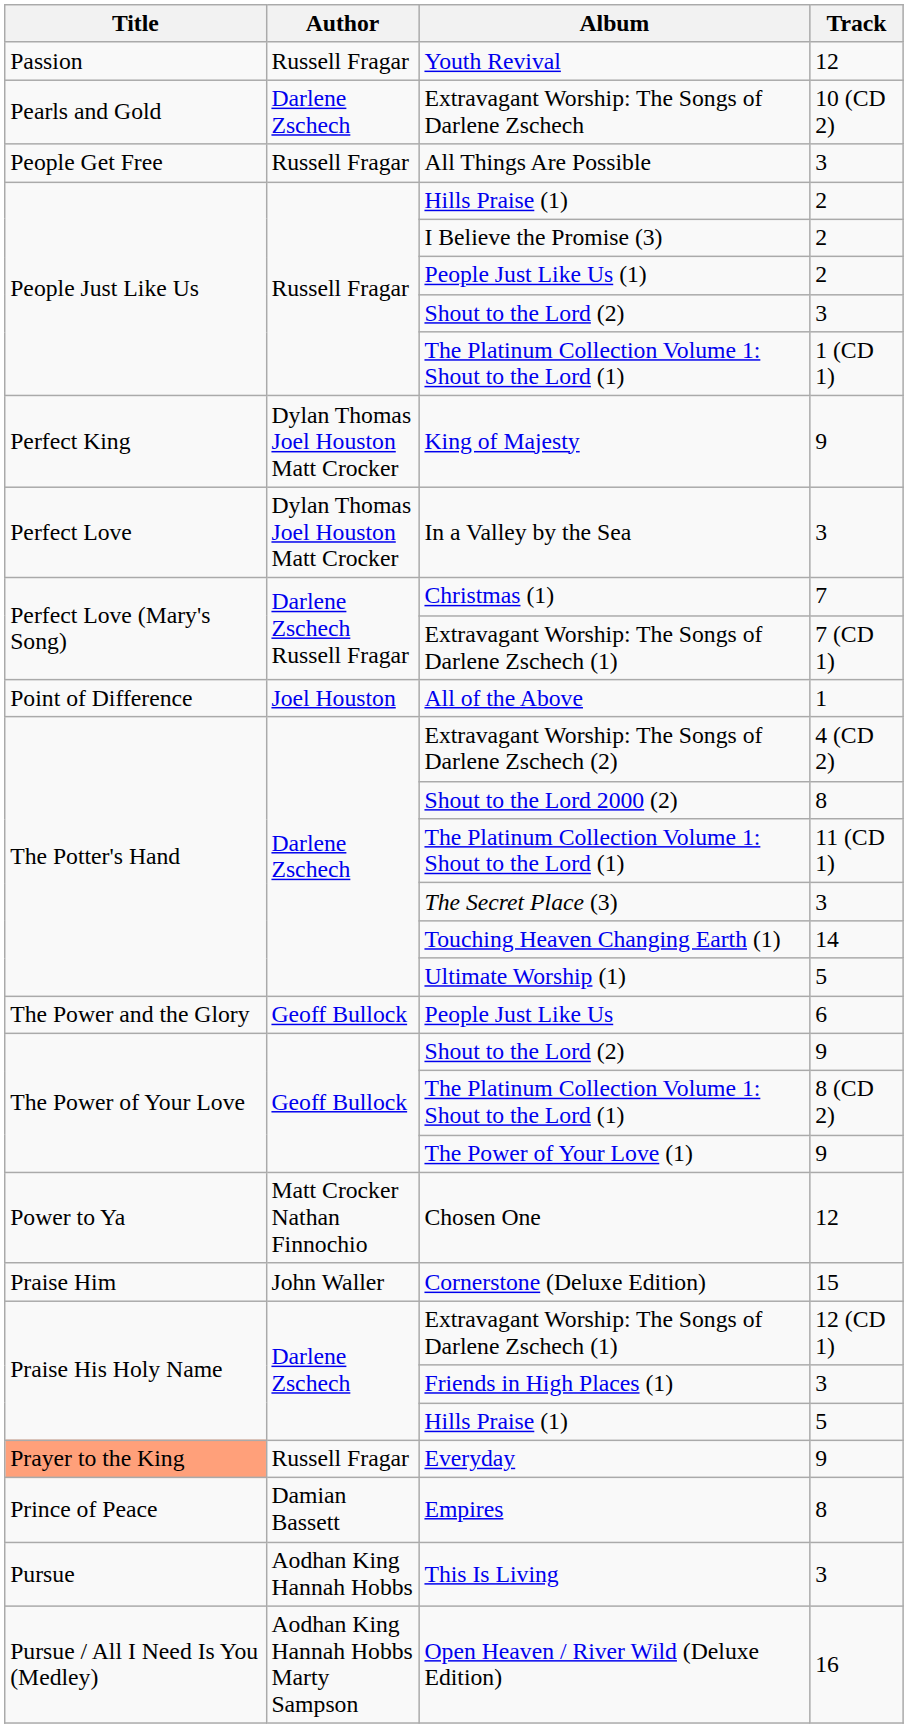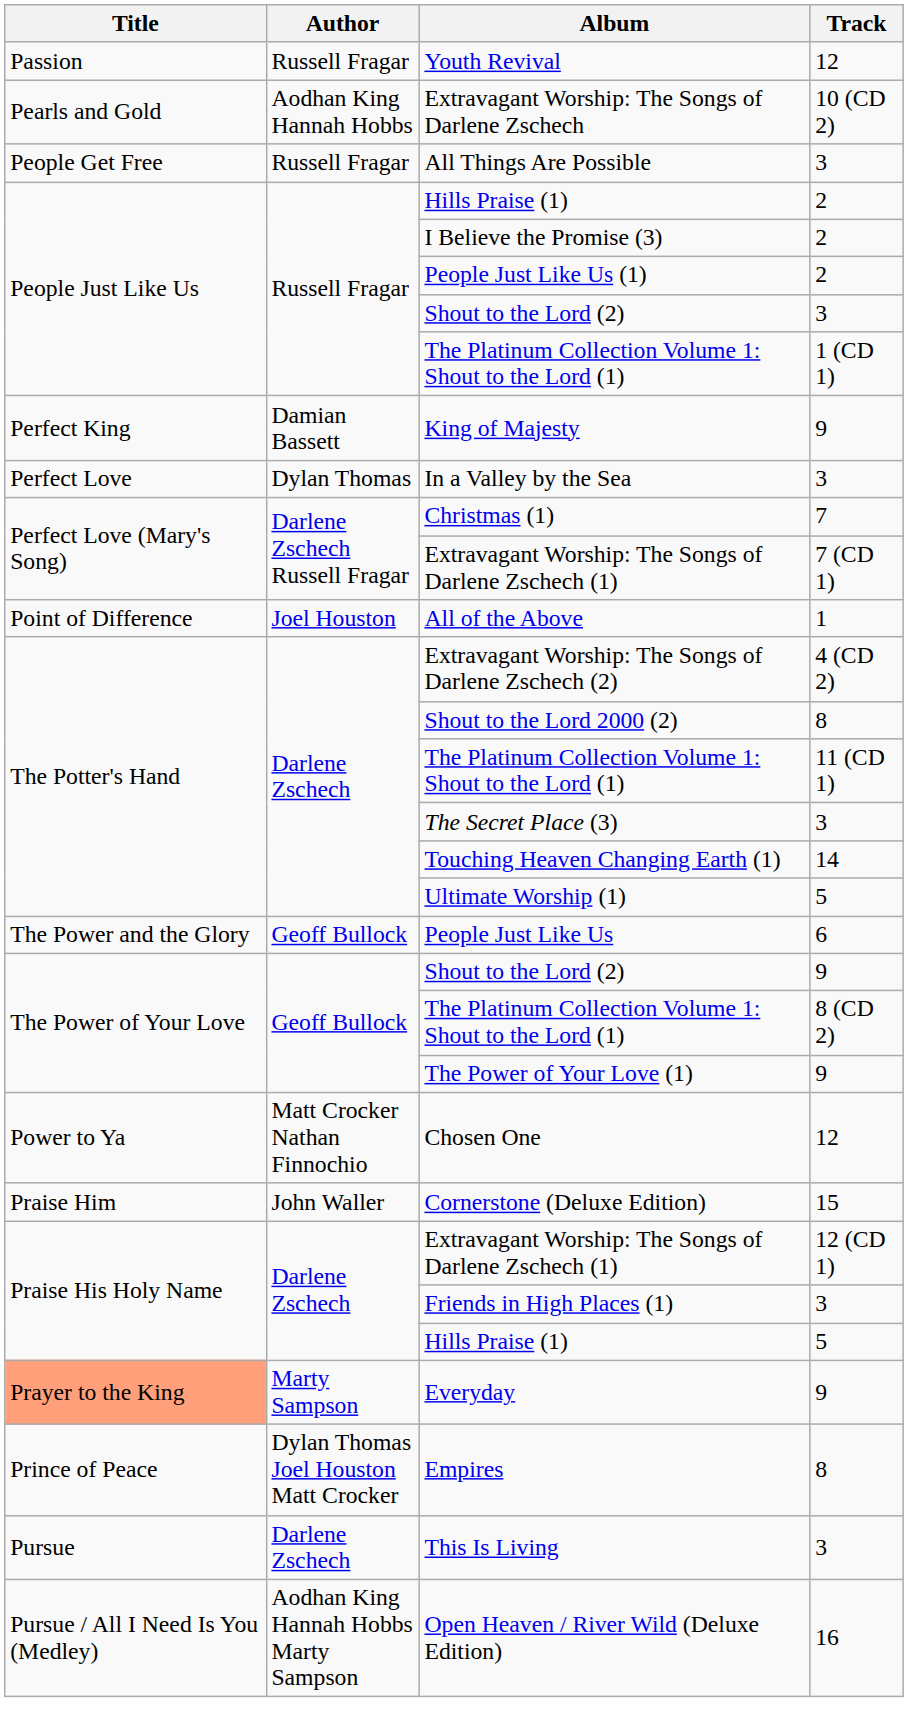 <table class="wikitable">
 <tr>
 <th>Title</th>
 <th>Author</th>
 <th>Album</th>
 <th>Track</th>
 </tr>
 <tr>
 <td>Passion</td>
 <td>Russell Fragar</td>
 <td><a href='#'>Youth Revival</a></td>
 <td>12</td>
 </tr>
 <tr>
 <td>Pearls and Gold</td>
-<td><a href='#'>Darlene Zschech</a></td>
+<td>Aodhan King <br> Hannah Hobbs</td>
 <td>Extravagant Worship: The Songs of Darlene Zschech</td>
 <td>10 (CD 2)</td>
 </tr>
 <tr>
 <td>People Get Free</td>
 <td>Russell Fragar</td>
 <td>All Things Are Possible</td>
 <td>3</td>
 </tr>
 <tr>
 <td rowspan="5">People Just Like Us</td>
 <td rowspan="5">Russell Fragar</td>
 <td><a href='#'>Hills Praise</a> (1)</td>
 <td>2</td>
 </tr>
 <tr>
 <td>I Believe the Promise (3)</td>
 <td>2</td>
 </tr>
 <tr>
 <td><a href='#'>People Just Like Us</a> (1)</td>
 <td>2</td>
 </tr>
 <tr>
 <td><a href='#'>Shout to the Lord</a> (2)</td>
 <td>3</td>
 </tr>
 <tr>
 <td><a href='#'>The Platinum Collection Volume 1: Shout to the Lord</a> (1)</td>
 <td>1 (CD 1)</td>
 </tr>
 <tr>
 <td>Perfect King</td>
-<td>Dylan Thomas <br> <a href='#'>Joel Houston</a> <br> Matt Crocker</td>
+<td>Damian Bassett</td>
 <td><a href='#'>King of Majesty</a></td>
 <td>9</td>
 </tr>
 <tr>
 <td>Perfect Love</td>
-<td>Dylan Thomas <br> <a href='#'>Joel Houston</a> <br> Matt Crocker</td>
+<td>Dylan Thomas</td>
 <td>In a Valley by the Sea</td>
 <td>3</td>
 </tr>
 <tr>
 <td rowspan="2">Perfect Love (Mary's Song)</td>
 <td rowspan="2"><a href='#'>Darlene Zschech</a> <br> Russell Fragar</td>
 <td><a href='#'>Christmas</a> (1)</td>
 <td>7</td>
 </tr>
 <tr>
 <td>Extravagant Worship: The Songs of Darlene Zschech (1)</td>
 <td>7 (CD 1)</td>
 </tr>
 <tr>
 <td>Point of Difference</td>
 <td><a href='#'>Joel Houston</a></td>
 <td><a href='#'>All of the Above</a></td>
 <td>1</td>
 </tr>
 <tr>
 <td rowspan="6">The Potter's Hand</td>
 <td rowspan="6"><a href='#'>Darlene Zschech</a></td>
 <td>Extravagant Worship: The Songs of Darlene Zschech (2)</td>
 <td>4 (CD 2)</td>
 </tr>
 <tr>
 <td><a href='#'>Shout to the Lord 2000</a> (2)</td>
 <td>8</td>
 </tr>
 <tr>
 <td><a href='#'>The Platinum Collection Volume 1: Shout to the Lord</a> (1)</td>
 <td>11 (CD 1)</td>
 </tr>
 <tr>
 <td><em>The Secret Place</em> (3)</td>
 <td>3</td>
 </tr>
 <tr>
 <td><a href='#'>Touching Heaven Changing Earth</a> (1)</td>
 <td>14</td>
 </tr>
 <tr>
 <td><a href='#'>Ultimate Worship</a> (1)</td>
 <td>5</td>
 </tr>
 <tr>
 <td>The Power and the Glory</td>
 <td><a href='#'>Geoff Bullock</a></td>
 <td><a href='#'>People Just Like Us</a></td>
 <td>6</td>
 </tr>
 <tr>
 <td rowspan="3">The Power of Your Love</td>
 <td rowspan="3"><a href='#'>Geoff Bullock</a></td>
 <td><a href='#'>Shout to the Lord</a> (2)</td>
 <td>9</td>
 </tr>
 <tr>
 <td><a href='#'>The Platinum Collection Volume 1: Shout to the Lord</a> (1)</td>
 <td>8 (CD 2)</td>
 </tr>
 <tr>
 <td><a href='#'>The Power of Your Love</a> (1)</td>
 <td>9</td>
 </tr>
 <tr>
 <td>Power to Ya</td>
 <td>Matt Crocker <br> Nathan Finnochio</td>
 <td>Chosen One</td>
 <td>12</td>
 </tr>
 <tr>
 <td>Praise Him</td>
 <td>John Waller</td>
 <td><a href='#'>Cornerstone</a> (Deluxe Edition)</td>
 <td>15</td>
 </tr>
 <tr>
 <td rowspan="3">Praise His Holy Name</td>
 <td rowspan="3"><a href='#'>Darlene Zschech</a></td>
 <td>Extravagant Worship: The Songs of Darlene Zschech (1)</td>
 <td>12 (CD 1)</td>
 </tr>
 <tr>
 <td><a href='#'>Friends in High Places</a> (1)</td>
 <td>3</td>
 </tr>
 <tr>
 <td><a href='#'>Hills Praise</a> (1)</td>
 <td>5</td>
 </tr>
 <tr>
 <td style="background: lightsalmon;">Prayer to the King</td>
-<td>Russell Fragar</td>
+<td><a href='#'>Marty Sampson</a></td>
 <td><a href='#'>Everyday</a></td>
 <td>9</td>
 </tr>
 <tr>
 <td>Prince of Peace</td>
-<td>Damian Bassett</td>
+<td>Dylan Thomas <br> <a href='#'>Joel Houston</a> <br> Matt Crocker</td>
 <td><a href='#'>Empires</a></td>
 <td>8</td>
 </tr>
 <tr>
 <td>Pursue</td>
-<td>Aodhan King <br> Hannah Hobbs</td>
+<td><a href='#'>Darlene Zschech</a></td>
 <td><a href='#'>This Is Living</a></td>
 <td>3</td>
 </tr>
 <tr>
 <td>Pursue / All I Need Is You (Medley)</td>
 <td>Aodhan King <br> Hannah Hobbs <br> Marty Sampson</td>
 <td><a href='#'>Open Heaven / River Wild</a> (Deluxe Edition)</td>
 <td>16</td>
 </tr>
 </table>
